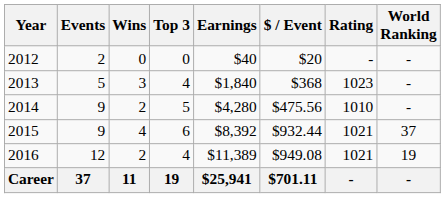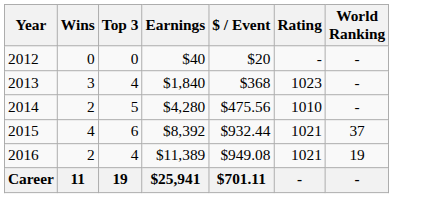 <table class="wikitable">
 <tr>
 <th>Year</th>
-<th>Events</th>
 <th>Wins</th>
 <th>Top 3</th>
 <th>Earnings</th>
 <th>$ / Event</th>
 <th>Rating</th>
 <th>World<br>Ranking</th>
 </tr>
 <tr>
 <td>2012</td>
-<td align="right">2</td>
 <td align="right">0</td>
 <td align="right">0</td>
 <td align="right">$40</td>
 <td align="right">$20</td>
 <td align="right">-</td>
 <td align="center">-</td>
 </tr>
 <tr>
 <td>2013</td>
-<td align="right">5</td>
 <td align="right">3</td>
 <td align="right">4</td>
 <td align="right">$1,840</td>
 <td align="right">$368</td>
 <td align="right">1023</td>
 <td align="center">-</td>
 </tr>
 <tr>
 <td>2014</td>
-<td align="right">9</td>
 <td align="right">2</td>
 <td align="right">5</td>
 <td align="right">$4,280</td>
 <td align="right">$475.56</td>
 <td align="right">1010</td>
 <td align="center">-</td>
 </tr>
 <tr>
 <td>2015</td>
-<td align="right">9</td>
 <td align="right">4</td>
 <td align="right">6</td>
 <td align="right">$8,392</td>
 <td align="right">$932.44</td>
 <td align="right">1021</td>
 <td align="center">37</td>
 </tr>
 <tr>
 <td>2016</td>
-<td align="right">12</td>
 <td align="right">2</td>
 <td align="right">4</td>
 <td align="right">$11,389</td>
 <td align="right">$949.08</td>
 <td align="right">1021</td>
 <td align="center">19</td>
 </tr>
 <tr class="sortbottom">
 <th>Career</th>
-<th align="right">37</th>
 <th align="right">11</th>
 <th align="right">19</th>
 <th align="right">$25,941</th>
 <th align="right">$701.11</th>
 <th align="right">-</th>
 <th>-</th>
 </tr>
 </table>
